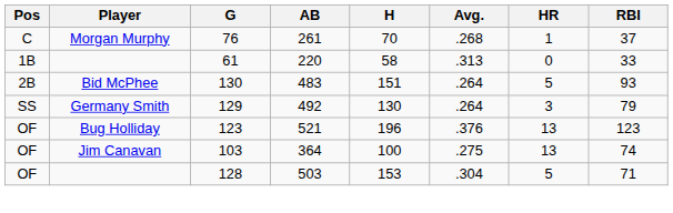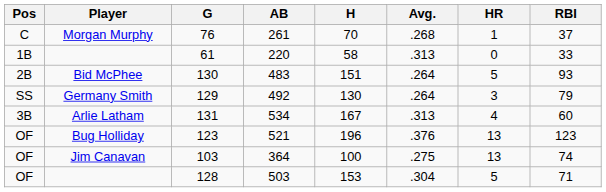 <table class="wikitable sortable">
 <tr>
 <th bgcolor="#DDDDFF" width="5%">Pos</th>
 <th bgcolor="#DDDDFF" width="16%">Player</th>
 <th bgcolor="#DDDDFF" width="9%">G</th>
 <th bgcolor="#DDDDFF" width="9%">AB</th>
 <th bgcolor="#DDDDFF" width="9%">H</th>
 <th bgcolor="#DDDDFF" width="9%">Avg.</th>
 <th bgcolor="#DDDDFF" width="9%">HR</th>
 <th bgcolor="#DDDDFF" width="9%">RBI</th>
 </tr>
 <tr align="center">
 <td>C</td>
 <td><a href='#'>Morgan Murphy</a></td>
 <td>76</td>
 <td>261</td>
 <td>70</td>
 <td>.268</td>
 <td>1</td>
 <td>37</td>
 </tr>
 <tr align=center>
 <td>1B</td>
 <td></td>
 <td>61</td>
 <td>220</td>
 <td>58</td>
 <td>.313</td>
 <td>0</td>
 <td>33</td>
 </tr>
 <tr align="center">
 <td>2B</td>
 <td><a href='#'>Bid McPhee</a></td>
 <td>130</td>
 <td>483</td>
 <td>151</td>
 <td>.264</td>
 <td>5</td>
 <td>93</td>
 </tr>
 <tr align=center>
 <td>SS</td>
 <td><a href='#'>Germany Smith</a></td>
 <td>129</td>
 <td>492</td>
 <td>130</td>
 <td>.264</td>
 <td>3</td>
 <td>79</td>
 </tr>
 <tr align=center>
+<td>3B</td>
+<td><a href='#'>Arlie Latham</a></td>
+<td>131</td>
+<td>534</td>
+<td>167</td>
+<td>.313</td>
+<td>4</td>
+<td>60</td>
+</tr>
+<tr align=center>
 <td>OF</td>
 <td><a href='#'>Bug Holliday</a></td>
 <td>123</td>
 <td>521</td>
 <td>196</td>
 <td>.376</td>
 <td>13</td>
 <td>123</td>
 </tr>
 <tr align=center>
 <td>OF</td>
 <td><a href='#'>Jim Canavan</a></td>
 <td>103</td>
 <td>364</td>
 <td>100</td>
 <td>.275</td>
 <td>13</td>
 <td>74</td>
 </tr>
 <tr align=center>
 <td>OF</td>
 <td></td>
 <td>128</td>
 <td>503</td>
 <td>153</td>
 <td>.304</td>
 <td>5</td>
 <td>71</td>
 </tr>
 </table>
